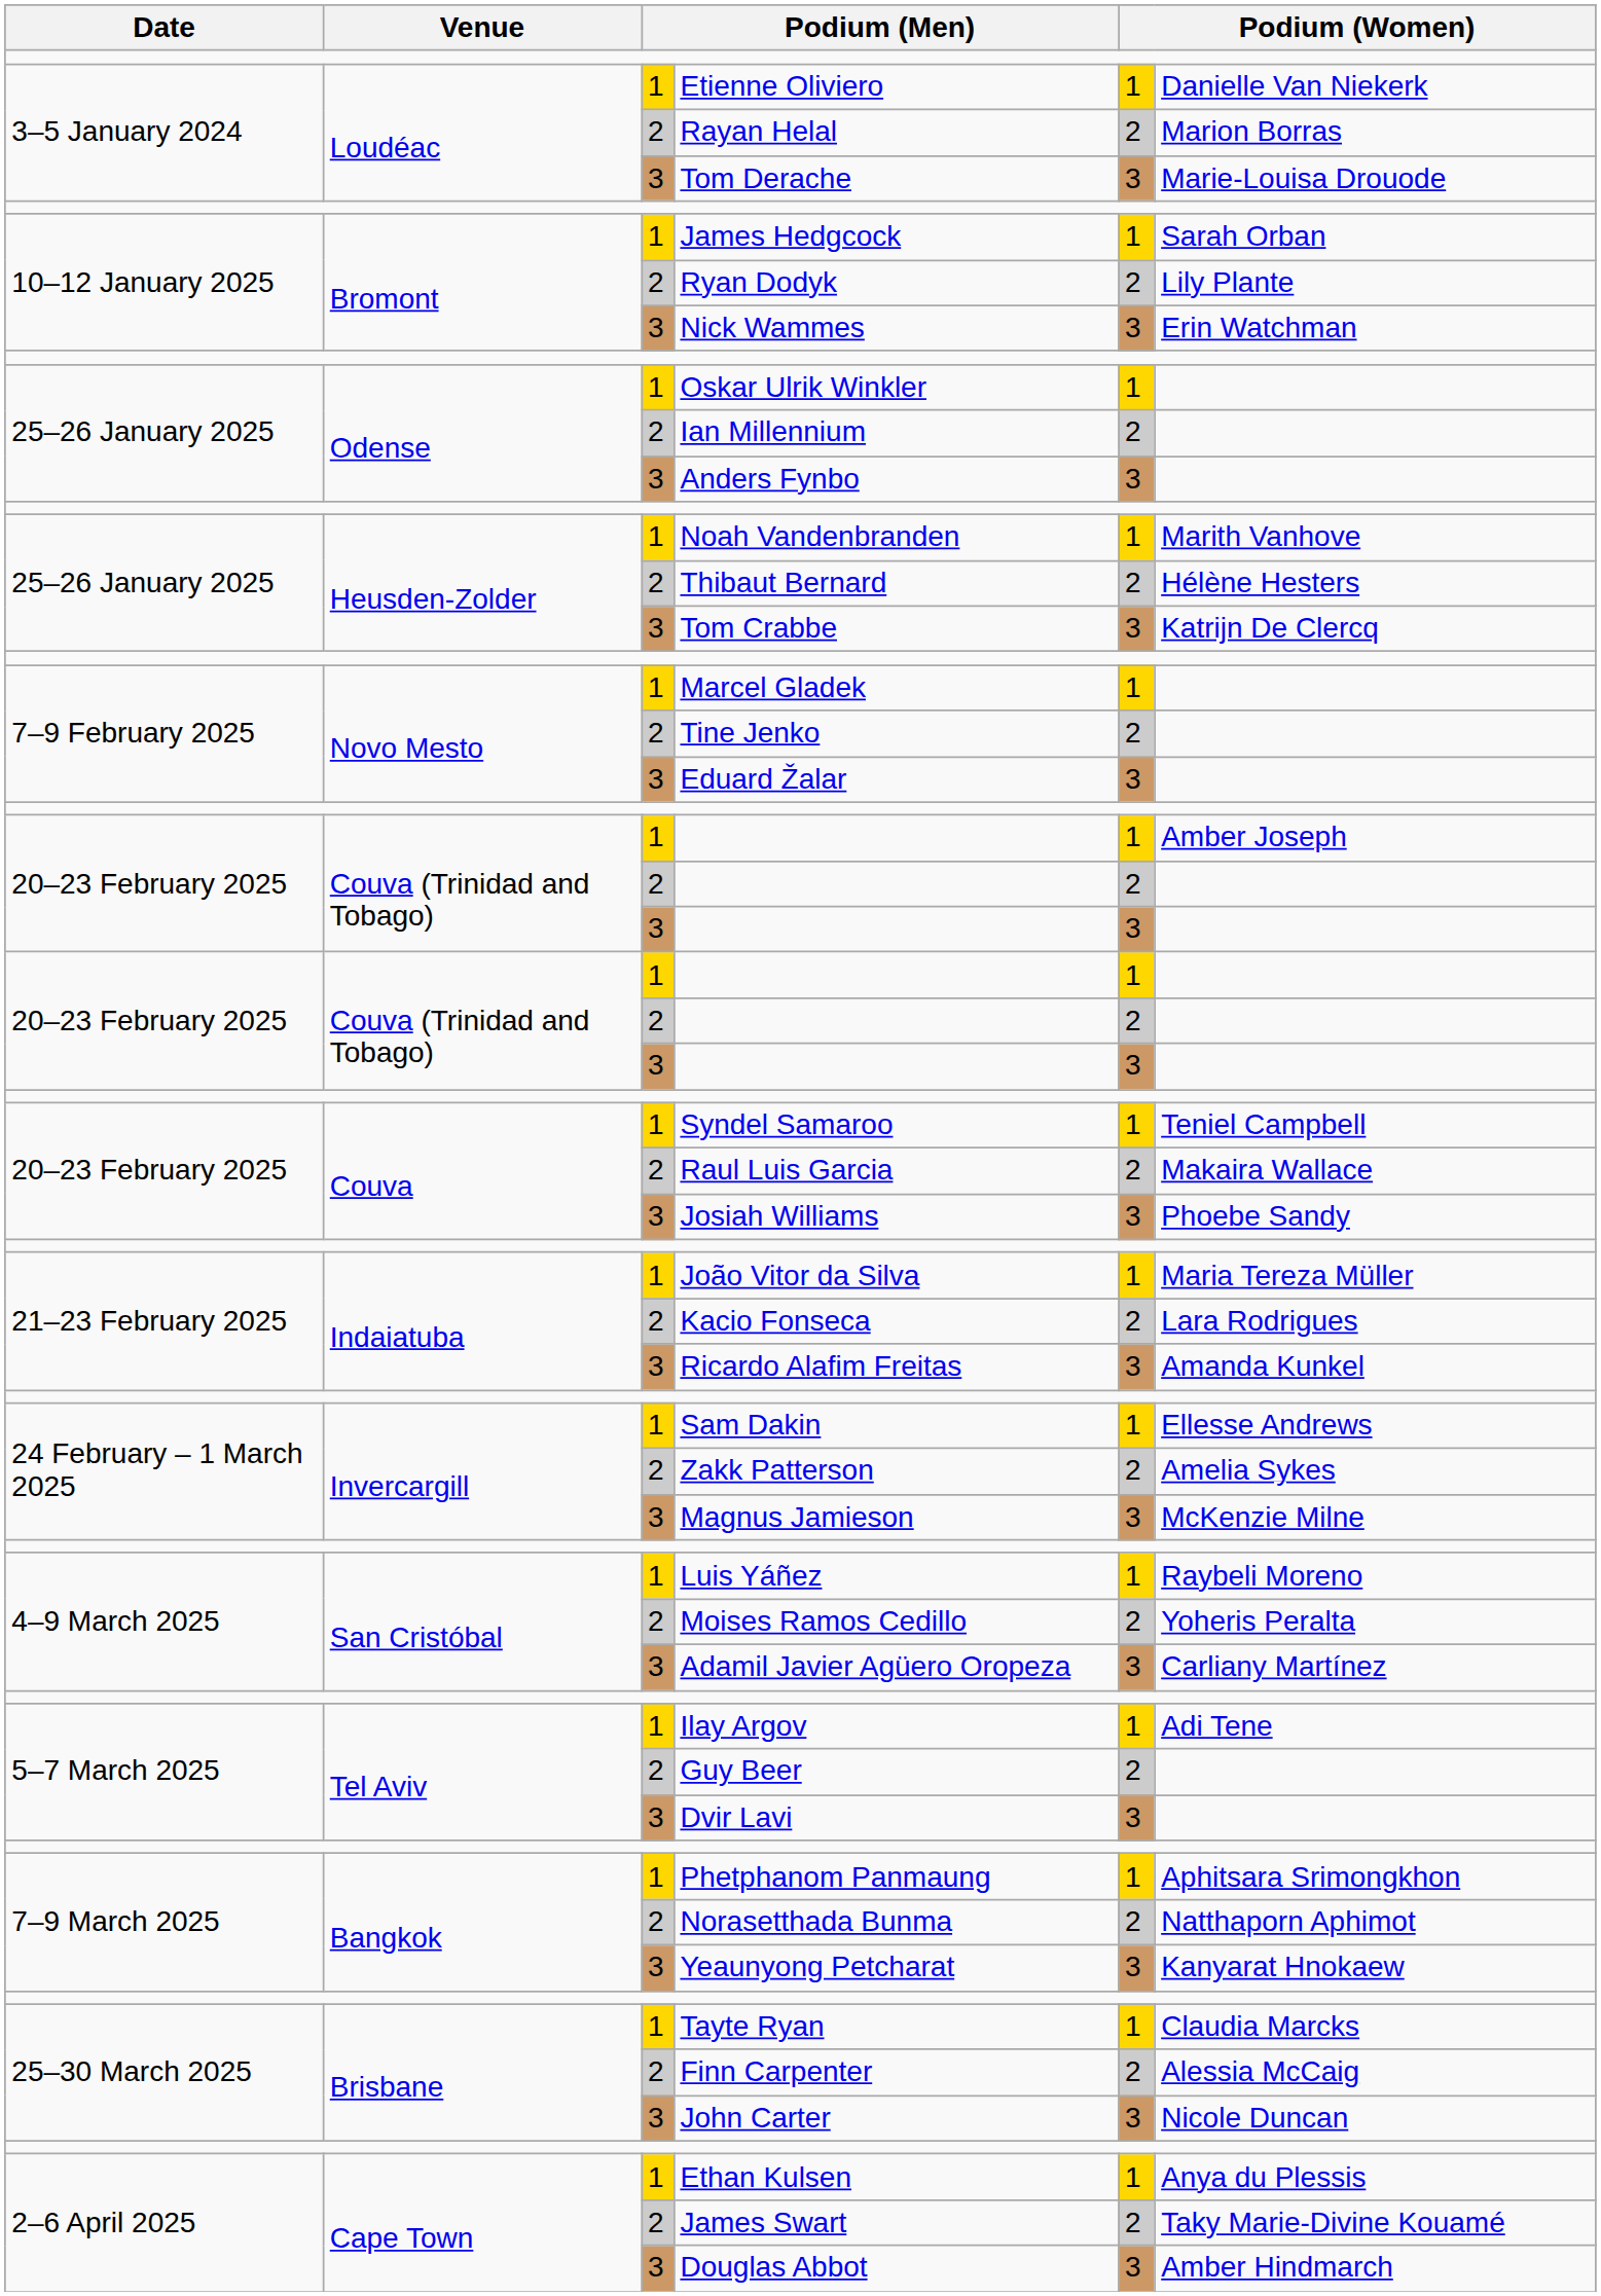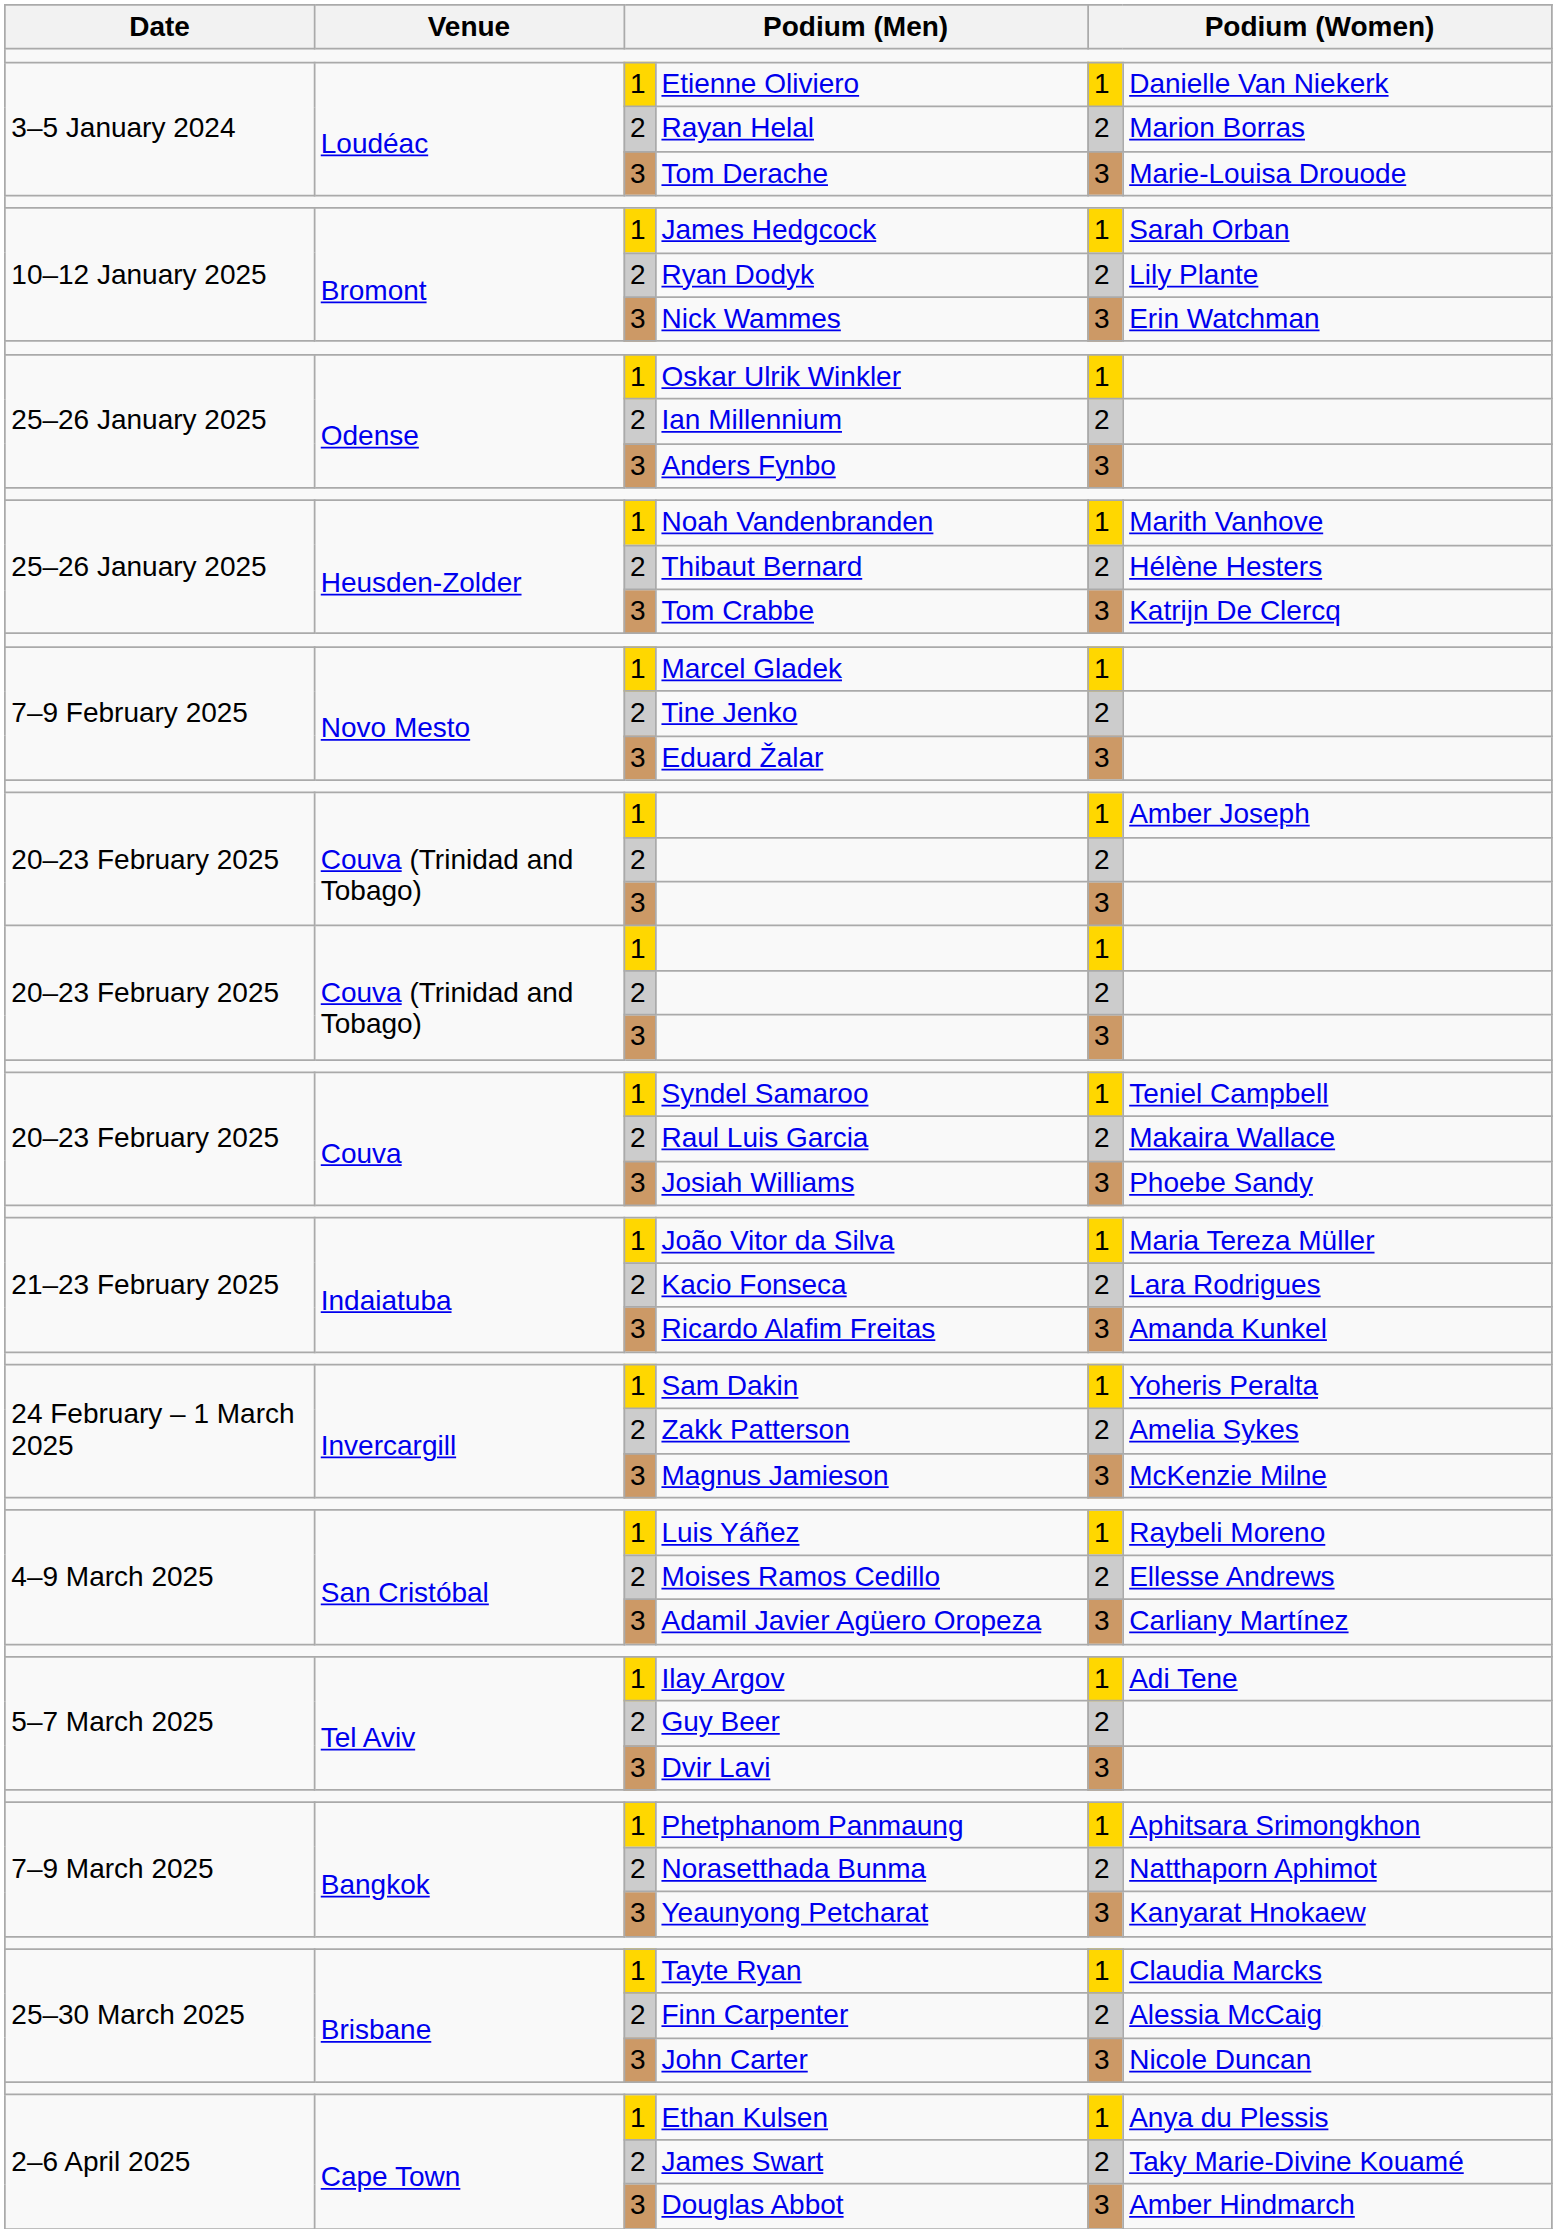 <table class="wikitable" width=70%>
 <tr>
 <th>Date</th>
 <th width=20%>Venue</th>
 <th colspan=2 width=30%>Podium (Men)</th>
 <th colspan=2 width=30%>Podium (Women)</th>
 </tr>
 <tr>
 <td colspan=6></td>
 </tr>
 <tr>
 <td rowspan=3>3–5 January 2024</td>
 <td rowspan=3><br><a href='#'>Loudéac</a></td>
 <td bgcolor=FFD700>1</td>
 <td><a href='#'>Etienne Oliviero</a></td>
 <td bgcolor=FFD700>1</td>
 <td><a href='#'>Danielle Van Niekerk</a></td>
 </tr>
 <tr>
 <td bgcolor=CCCCCC>2</td>
 <td><a href='#'>Rayan Helal</a></td>
 <td bgcolor=CCCCCC>2</td>
 <td><a href='#'>Marion Borras</a></td>
 </tr>
 <tr>
 <td bgcolor=CC9966>3</td>
 <td><a href='#'>Tom Derache</a></td>
 <td bgcolor=CC9966>3</td>
 <td><a href='#'>Marie-Louisa Drouode</a></td>
 </tr>
 <tr>
 <td colspan=6></td>
 </tr>
 <tr>
 <td rowspan=3>10–12 January 2025</td>
 <td rowspan=3><br><a href='#'>Bromont</a></td>
 <td bgcolor=FFD700>1</td>
 <td><a href='#'>James Hedgcock</a></td>
 <td bgcolor=FFD700>1</td>
 <td><a href='#'>Sarah Orban</a></td>
 </tr>
 <tr>
 <td bgcolor=CCCCCC>2</td>
 <td><a href='#'>Ryan Dodyk</a></td>
 <td bgcolor=CCCCCC>2</td>
 <td><a href='#'>Lily Plante</a></td>
 </tr>
 <tr>
 <td bgcolor=CC9966>3</td>
 <td><a href='#'>Nick Wammes</a></td>
 <td bgcolor=CC9966>3</td>
 <td><a href='#'>Erin Watchman</a></td>
 </tr>
 <tr>
 <td colspan=6></td>
 </tr>
 <tr>
 <td rowspan=3>25–26 January 2025</td>
 <td rowspan=3><br><a href='#'>Odense</a></td>
 <td bgcolor=FFD700>1</td>
 <td><a href='#'>Oskar Ulrik Winkler</a></td>
 <td bgcolor=FFD700>1</td>
 <td></td>
 </tr>
 <tr>
 <td bgcolor=CCCCCC>2</td>
 <td><a href='#'>Ian Millennium</a></td>
 <td bgcolor=CCCCCC>2</td>
 <td></td>
 </tr>
 <tr>
 <td bgcolor=CC9966>3</td>
 <td><a href='#'>Anders Fynbo</a></td>
 <td bgcolor=CC9966>3</td>
 <td></td>
 </tr>
 <tr>
 <td colspan=6></td>
 </tr>
 <tr>
 <td rowspan=3>25–26 January 2025</td>
 <td rowspan=3><br><a href='#'>Heusden-Zolder</a></td>
 <td bgcolor=FFD700>1</td>
 <td><a href='#'>Noah Vandenbranden</a></td>
 <td bgcolor=FFD700>1</td>
 <td><a href='#'>Marith Vanhove</a></td>
 </tr>
 <tr>
 <td bgcolor=CCCCCC>2</td>
 <td><a href='#'>Thibaut Bernard</a></td>
 <td bgcolor=CCCCCC>2</td>
 <td><a href='#'>Hélène Hesters</a></td>
 </tr>
 <tr>
 <td bgcolor=CC9966>3</td>
 <td><a href='#'>Tom Crabbe</a></td>
 <td bgcolor=CC9966>3</td>
 <td><a href='#'>Katrijn De Clercq</a></td>
 </tr>
 <tr>
 <td colspan=6></td>
 </tr>
 <tr>
 <td rowspan=3>7–9 February 2025</td>
 <td rowspan=3><br><a href='#'>Novo Mesto</a></td>
 <td bgcolor=FFD700>1</td>
 <td><a href='#'>Marcel Gladek</a></td>
 <td bgcolor=FFD700>1</td>
 <td></td>
 </tr>
 <tr>
 <td bgcolor=CCCCCC>2</td>
 <td><a href='#'>Tine Jenko</a></td>
 <td bgcolor=CCCCCC>2</td>
 <td></td>
 </tr>
 <tr>
 <td bgcolor=CC9966>3</td>
 <td><a href='#'>Eduard Žalar</a></td>
 <td bgcolor=CC9966>3</td>
 <td></td>
 </tr>
 <tr>
 <td colspan=6></td>
 </tr>
 <tr>
 <td rowspan=3>20–23 February 2025</td>
 <td rowspan=3><br><a href='#'>Couva</a> (Trinidad and Tobago)</td>
 <td bgcolor=FFD700>1</td>
 <td></td>
 <td bgcolor=FFD700>1</td>
 <td><a href='#'>Amber Joseph</a></td>
 </tr>
 <tr>
 <td bgcolor=CCCCCC>2</td>
 <td></td>
 <td bgcolor=CCCCCC>2</td>
 <td></td>
 </tr>
 <tr>
 <td bgcolor=CC9966>3</td>
 <td></td>
 <td bgcolor=CC9966>3</td>
 <td></td>
 </tr>
 <tr>
 <td rowspan=3>20–23 February 2025</td>
 <td rowspan=3><br><a href='#'>Couva</a> (Trinidad and Tobago)</td>
 <td bgcolor=FFD700>1</td>
 <td></td>
 <td bgcolor=FFD700>1</td>
 <td></td>
 </tr>
 <tr>
 <td bgcolor=CCCCCC>2</td>
 <td></td>
 <td bgcolor=CCCCCC>2</td>
 <td></td>
 </tr>
 <tr>
 <td bgcolor=CC9966>3</td>
 <td></td>
 <td bgcolor=CC9966>3</td>
 <td></td>
 </tr>
 <tr>
 <td colspan=6></td>
 </tr>
 <tr>
 <td rowspan=3>20–23 February 2025</td>
 <td rowspan=3><br><a href='#'>Couva</a></td>
 <td bgcolor=FFD700>1</td>
 <td><a href='#'>Syndel Samaroo</a></td>
 <td bgcolor=FFD700>1</td>
 <td><a href='#'>Teniel Campbell</a></td>
 </tr>
 <tr>
 <td bgcolor=CCCCCC>2</td>
 <td><a href='#'>Raul Luis Garcia</a></td>
 <td bgcolor=CCCCCC>2</td>
 <td><a href='#'>Makaira Wallace</a></td>
 </tr>
 <tr>
 <td bgcolor=CC9966>3</td>
 <td><a href='#'>Josiah Williams</a></td>
 <td bgcolor=CC9966>3</td>
 <td><a href='#'>Phoebe Sandy</a></td>
 </tr>
 <tr>
 <td colspan=6></td>
 </tr>
 <tr>
 <td rowspan=3>21–23 February 2025</td>
 <td rowspan=3><br><a href='#'>Indaiatuba</a></td>
 <td bgcolor=FFD700>1</td>
 <td><a href='#'>João Vitor da Silva</a></td>
 <td bgcolor=FFD700>1</td>
 <td><a href='#'>Maria Tereza Müller</a></td>
 </tr>
 <tr>
 <td bgcolor=CCCCCC>2</td>
 <td><a href='#'>Kacio Fonseca</a></td>
 <td bgcolor=CCCCCC>2</td>
 <td><a href='#'>Lara Rodrigues</a></td>
 </tr>
 <tr>
 <td bgcolor=CC9966>3</td>
 <td><a href='#'>Ricardo Alafim Freitas</a></td>
 <td bgcolor=CC9966>3</td>
 <td><a href='#'>Amanda Kunkel</a></td>
 </tr>
 <tr>
 <td colspan=6></td>
 </tr>
 <tr>
 <td rowspan=3>24 February – 1 March 2025</td>
 <td rowspan=3><br><a href='#'>Invercargill</a></td>
 <td bgcolor=FFD700>1</td>
 <td><a href='#'>Sam Dakin</a></td>
 <td bgcolor=FFD700>1</td>
-<td><a href='#'>Ellesse Andrews</a></td>
+<td><a href='#'>Yoheris Peralta</a></td>
 </tr>
 <tr>
 <td bgcolor=CCCCCC>2</td>
 <td><a href='#'>Zakk Patterson</a></td>
 <td bgcolor=CCCCCC>2</td>
 <td><a href='#'>Amelia Sykes</a></td>
 </tr>
 <tr>
 <td bgcolor=CC9966>3</td>
 <td><a href='#'>Magnus Jamieson</a></td>
 <td bgcolor=CC9966>3</td>
 <td><a href='#'>McKenzie Milne</a></td>
 </tr>
 <tr>
 <td colspan=6></td>
 </tr>
 <tr>
 <td rowspan=3>4–9 March 2025</td>
 <td rowspan=3><br><a href='#'>San Cristóbal</a></td>
 <td bgcolor=FFD700>1</td>
 <td><a href='#'>Luis Yáñez</a></td>
 <td bgcolor=FFD700>1</td>
 <td><a href='#'>Raybeli Moreno</a></td>
 </tr>
 <tr>
 <td bgcolor=CCCCCC>2</td>
 <td><a href='#'>Moises Ramos Cedillo</a></td>
 <td bgcolor=CCCCCC>2</td>
-<td><a href='#'>Yoheris Peralta</a></td>
+<td><a href='#'>Ellesse Andrews</a></td>
 </tr>
 <tr>
 <td bgcolor=CC9966>3</td>
 <td><a href='#'>Adamil Javier Agüero Oropeza</a></td>
 <td bgcolor=CC9966>3</td>
 <td><a href='#'>Carliany Martínez</a></td>
 </tr>
 <tr>
 <td colspan=6></td>
 </tr>
 <tr>
 <td rowspan=3>5–7 March 2025</td>
 <td rowspan=3><br><a href='#'>Tel Aviv</a></td>
 <td bgcolor=FFD700>1</td>
 <td><a href='#'>Ilay Argov</a></td>
 <td bgcolor=FFD700>1</td>
 <td><a href='#'>Adi Tene</a></td>
 </tr>
 <tr>
 <td bgcolor=CCCCCC>2</td>
 <td><a href='#'>Guy Beer</a></td>
 <td bgcolor=CCCCCC>2</td>
 <td></td>
 </tr>
 <tr>
 <td bgcolor=CC9966>3</td>
 <td><a href='#'>Dvir Lavi</a></td>
 <td bgcolor=CC9966>3</td>
 <td></td>
 </tr>
 <tr>
 <td colspan=6></td>
 </tr>
 <tr>
 <td rowspan=3>7–9 March 2025</td>
 <td rowspan=3><br><a href='#'>Bangkok</a></td>
 <td bgcolor=FFD700>1</td>
 <td><a href='#'>Phetphanom Panmaung</a></td>
 <td bgcolor=FFD700>1</td>
 <td><a href='#'>Aphitsara Srimongkhon</a></td>
 </tr>
 <tr>
 <td bgcolor=CCCCCC>2</td>
 <td><a href='#'>Norasetthada Bunma</a></td>
 <td bgcolor=CCCCCC>2</td>
 <td><a href='#'>Natthaporn Aphimot</a></td>
 </tr>
 <tr>
 <td bgcolor=CC9966>3</td>
 <td><a href='#'>Yeaunyong Petcharat</a></td>
 <td bgcolor=CC9966>3</td>
 <td><a href='#'>Kanyarat Hnokaew</a></td>
 </tr>
 <tr>
 <td colspan=6></td>
 </tr>
 <tr>
 <td rowspan=3>25–30 March 2025</td>
 <td rowspan=3><br><a href='#'>Brisbane</a></td>
 <td bgcolor=FFD700>1</td>
 <td><a href='#'>Tayte Ryan</a></td>
 <td bgcolor=FFD700>1</td>
 <td><a href='#'>Claudia Marcks</a></td>
 </tr>
 <tr>
 <td bgcolor=CCCCCC>2</td>
 <td><a href='#'>Finn Carpenter</a></td>
 <td bgcolor=CCCCCC>2</td>
 <td><a href='#'>Alessia McCaig</a></td>
 </tr>
 <tr>
 <td bgcolor=CC9966>3</td>
 <td><a href='#'>John Carter</a></td>
 <td bgcolor=CC9966>3</td>
 <td><a href='#'>Nicole Duncan</a></td>
 </tr>
 <tr>
 <td colspan=6></td>
 </tr>
 <tr>
 <td rowspan=3>2–6 April 2025</td>
 <td rowspan=3><br><a href='#'>Cape Town</a></td>
 <td bgcolor=FFD700>1</td>
 <td><a href='#'>Ethan Kulsen</a></td>
 <td bgcolor=FFD700>1</td>
 <td><a href='#'>Anya du Plessis</a></td>
 </tr>
 <tr>
 <td bgcolor=CCCCCC>2</td>
 <td><a href='#'>James Swart</a></td>
 <td bgcolor=CCCCCC>2</td>
 <td><a href='#'>Taky Marie-Divine Kouamé</a></td>
 </tr>
 <tr>
 <td bgcolor=CC9966>3</td>
 <td><a href='#'>Douglas Abbot</a></td>
 <td bgcolor=CC9966>3</td>
 <td><a href='#'>Amber Hindmarch</a></td>
 </tr>
 </table>
